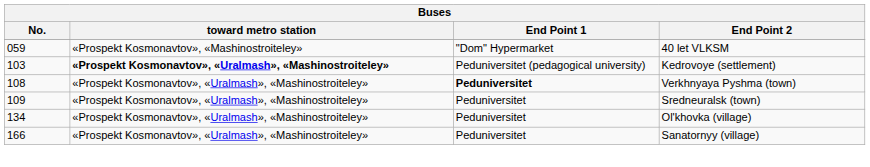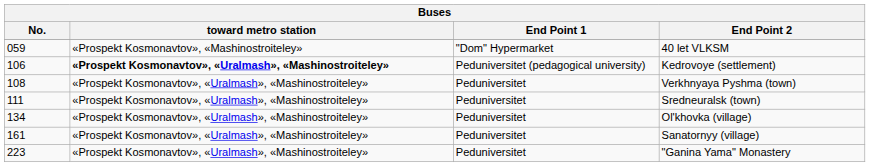 <table class="wikitable">
 <tr>
 <th colspan="4">Buses</th>
 </tr>
 <tr>
 <th width="7%">No.</th>
 <th width="41%">toward metro station</th>
 <th width="22%">End Point 1</th>
 <th width="22%">End Point 2</th>
 </tr>
 <tr>
 </tr>
 <tr>
 <td>059</td>
 <td>«Prospekt Kosmonavtov», «Mashinostroiteley»</td>
 <td>"Dom" Hypermarket</td>
 <td>40 let VLKSM</td>
 </tr>
 <tr>
-<td>103</td>
+<td>106</td>
 <td><strong>«Prospekt Kosmonavtov», «<a href='#'>Uralmash</a>», «Mashinostroiteley»</strong></td>
 <td>Peduniversitet (pedagogical university)</td>
 <td>Kedrovoye (settlement)</td>
 </tr>
 <tr>
 <td>108</td>
 <td>«Prospekt Kosmonavtov», «<a href='#'>Uralmash</a>», «Mashinostroiteley»</td>
-<td><strong>Peduniversitet</strong></td>
+<td>Peduniversitet</td>
 <td>Verkhnyaya Pyshma (town)</td>
 </tr>
 <tr>
-<td>109</td>
+<td>111</td>
 <td>«Prospekt Kosmonavtov», «<a href='#'>Uralmash</a>», «Mashinostroiteley»</td>
 <td>Peduniversitet</td>
 <td>Sredneuralsk (town)</td>
 </tr>
 <tr>
 <td>134</td>
 <td>«Prospekt Kosmonavtov», «<a href='#'>Uralmash</a>», «Mashinostroiteley»</td>
 <td>Peduniversitet</td>
 <td>Ol'khovka (village)</td>
 </tr>
 <tr>
-<td>166</td>
+<td>161</td>
 <td>«Prospekt Kosmonavtov», «<a href='#'>Uralmash</a>», «Mashinostroiteley»</td>
 <td>Peduniversitet</td>
 <td>Sanatornyy (village)</td>
 </tr>
+<tr>
+<td>223</td>
+<td>«Prospekt Kosmonavtov», «<a href='#'>Uralmash</a>», «Mashinostroiteley»</td>
+<td>Peduniversitet</td>
+<td>"Ganina Yama" Monastery</td>
+</tr>
 </table>
